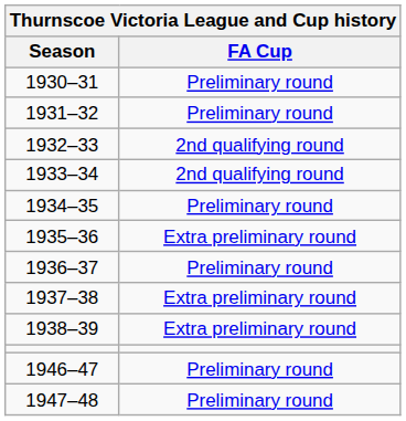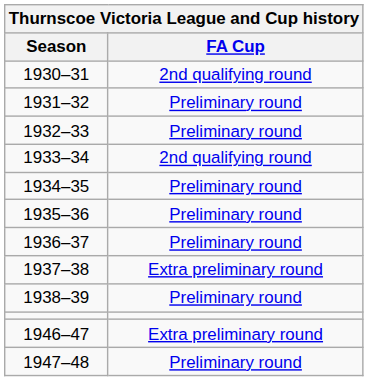 <table class="wikitable collapsible" style="text-align:center;font-size:75%">
 <tr>
 <th colspan="7"><strong>Thurnscoe Victoria League and Cup history</strong></th>
 </tr>
 <tr>
 <th>Season</th>
 <th><a href='#'>FA Cup</a></th>
 </tr>
 <tr>
 <td>1930–31</td>
-<td><a href='#'>Preliminary round</a></td>
+<td><a href='#'>2nd qualifying round</a></td>
 </tr>
 <tr>
 <td>1931–32</td>
 <td><a href='#'>Preliminary round</a></td>
 </tr>
 <tr>
 <td>1932–33</td>
-<td><a href='#'>2nd qualifying round</a></td>
+<td><a href='#'>Preliminary round</a></td>
 </tr>
 <tr>
 <td>1933–34</td>
 <td><a href='#'>2nd qualifying round</a></td>
 </tr>
 <tr>
 <td>1934–35</td>
 <td><a href='#'>Preliminary round</a></td>
 </tr>
 <tr>
 <td>1935–36</td>
-<td><a href='#'>Extra preliminary round</a></td>
+<td><a href='#'>Preliminary round</a></td>
 </tr>
 <tr>
 <td>1936–37</td>
 <td><a href='#'>Preliminary round</a></td>
 </tr>
 <tr>
 <td>1937–38</td>
 <td><a href='#'>Extra preliminary round</a></td>
 </tr>
 <tr>
 <td>1938–39</td>
-<td><a href='#'>Extra preliminary round</a></td>
+<td><a href='#'>Preliminary round</a></td>
 </tr>
 <tr>
 <td></td>
 </tr>
 <tr>
 <td>1946–47</td>
-<td><a href='#'>Preliminary round</a></td>
+<td><a href='#'>Extra preliminary round</a></td>
 </tr>
 <tr>
 <td>1947–48</td>
 <td><a href='#'>Preliminary round</a></td>
 </tr>
 </table>
